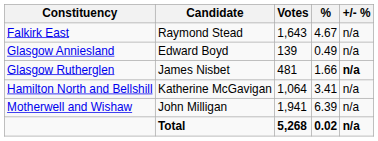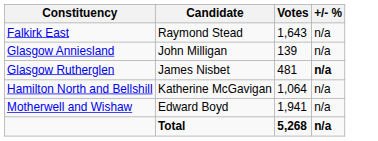 <table class="wikitable sortable">
 <tr>
 <th>Constituency</th>
 <th>Candidate</th>
 <th>Votes</th>
-<th>%</th>
 <th>+/- %</th>
 </tr>
 <tr>
 <td><a href='#'>Falkirk East</a></td>
 <td>Raymond Stead</td>
 <td>1,643</td>
-<td>4.67</td>
 <td>n/a</td>
 </tr>
 <tr>
 <td><a href='#'>Glasgow Anniesland</a></td>
-<td>Edward Boyd</td>
+<td>John Milligan</td>
 <td>139</td>
-<td>0.49</td>
 <td>n/a</td>
 </tr>
 <tr>
 <td><a href='#'>Glasgow Rutherglen</a></td>
 <td>James Nisbet</td>
 <td>481</td>
-<td>1.66</td>
 <td><strong>n/a</strong></td>
 </tr>
 <tr>
 <td><a href='#'>Hamilton North and Bellshill</a></td>
 <td>Katherine McGavigan</td>
 <td>1,064</td>
-<td>3.41</td>
 <td>n/a</td>
 </tr>
 <tr>
 <td><a href='#'>Motherwell and Wishaw</a></td>
-<td>John Milligan</td>
+<td>Edward Boyd</td>
 <td>1,941</td>
-<td>6.39</td>
 <td>n/a</td>
 </tr>
 <tr>
 <td></td>
 <td><strong>Total</strong></td>
 <td><strong>5,268</strong></td>
-<td><strong>0.02</strong></td>
 <td><strong>n/a</strong></td>
 </tr>
 </table>
